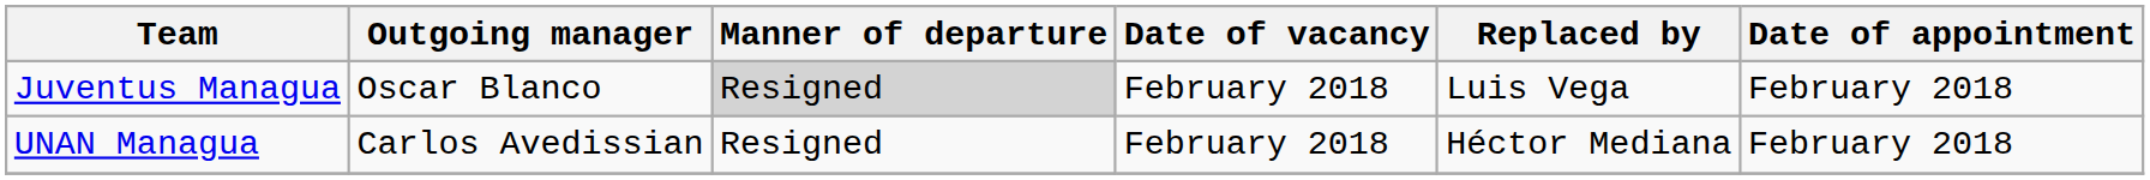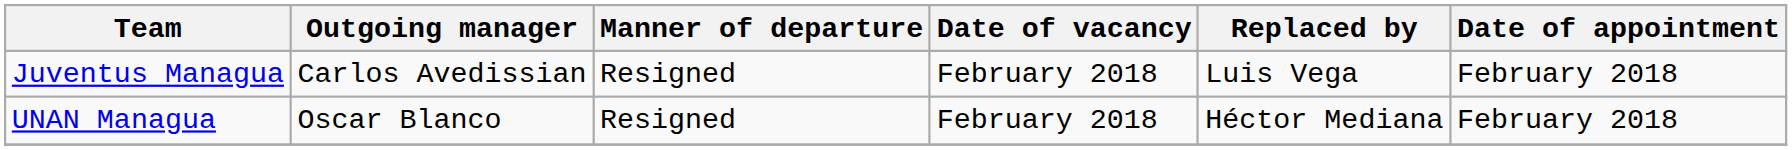 <table class="wikitable">
 <tr>
 <th>Team</th>
 <th>Outgoing manager</th>
 <th>Manner of departure</th>
 <th>Date of vacancy</th>
 <th>Replaced by</th>
 <th>Date of appointment</th>
 </tr>
 <tr>
 <td><a href='#'>Juventus Managua</a></td>
-<td> Oscar Blanco</td>
-<td style="background: lightgrey;">Resigned</td>
+<td> Carlos Avedissian</td>
+<td>Resigned</td>
 <td>February 2018</td>
 <td> Luis Vega</td>
 <td>February 2018</td>
 </tr>
 <tr>
 <td><a href='#'>UNAN Managua</a></td>
-<td> Carlos Avedissian</td>
+<td> Oscar Blanco</td>
 <td>Resigned</td>
 <td>February 2018</td>
 <td> Héctor Mediana</td>
 <td>February 2018</td>
 </tr>
 <tr>
 </tr>
 </table>
